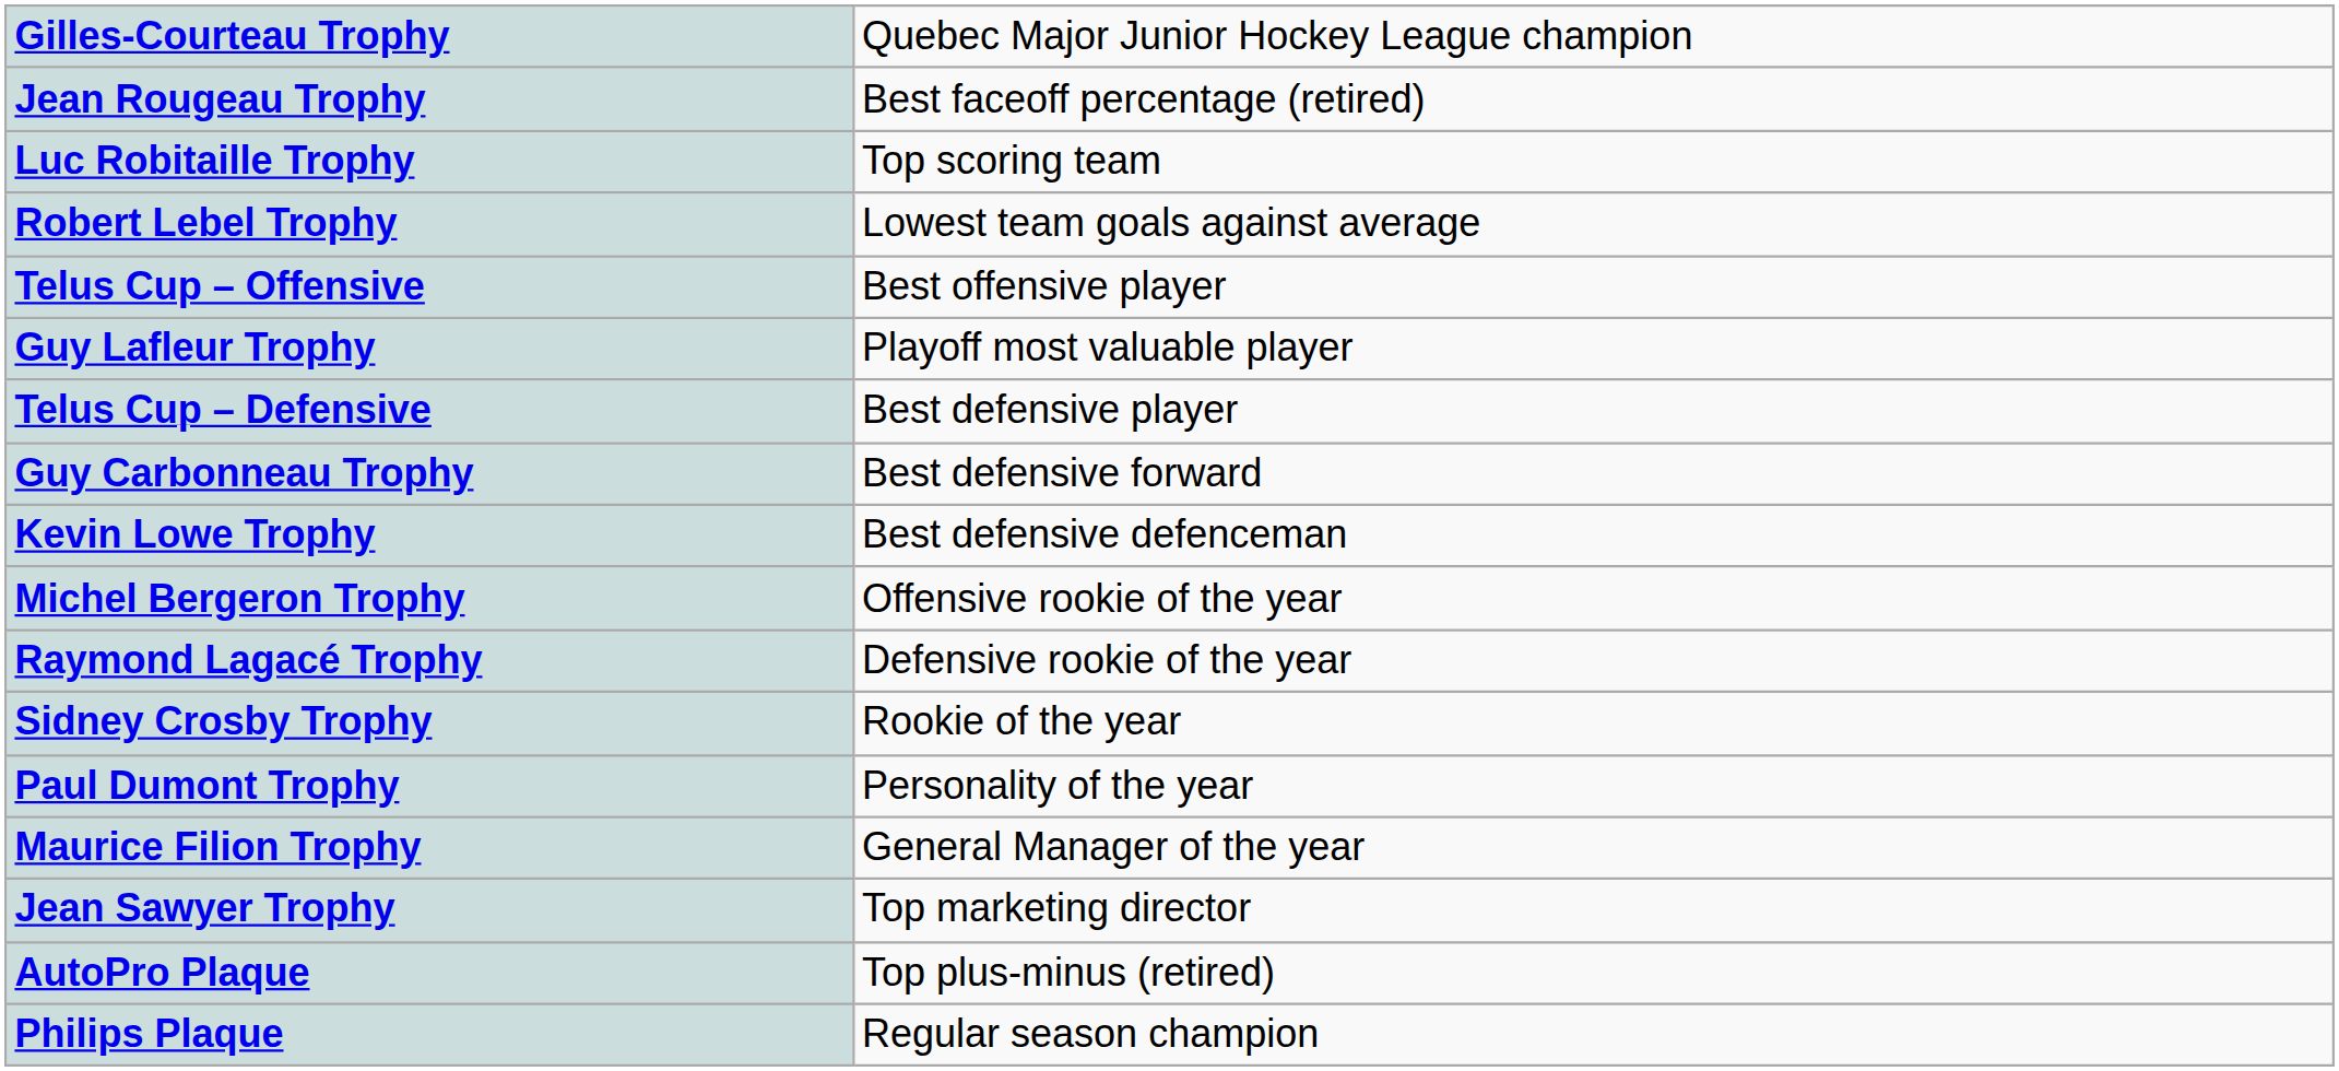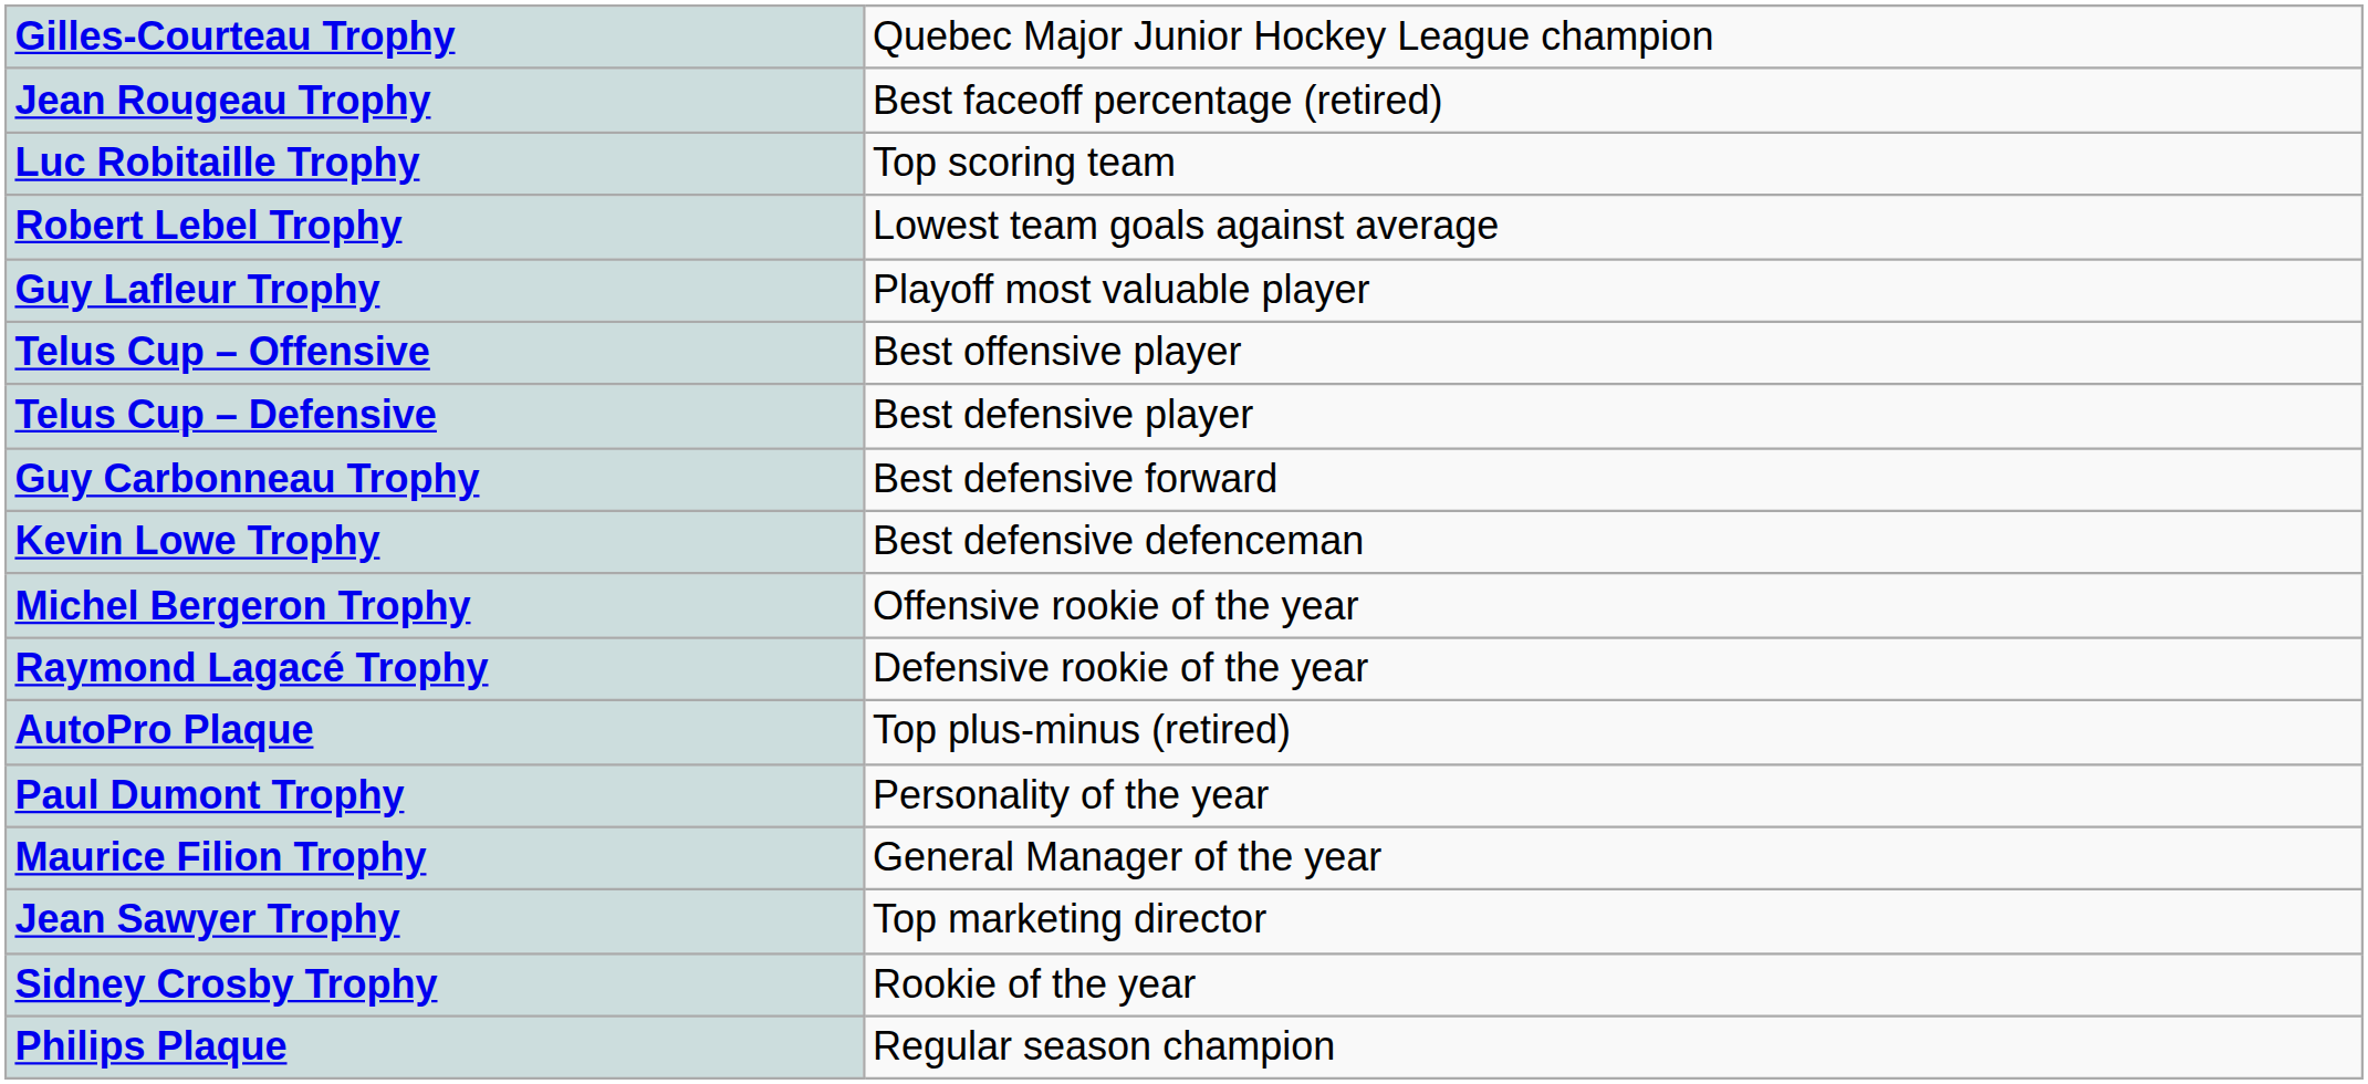 <table class="wikitable" width="75%">
 <tr>
 <td style="font-weight:bold; background-color:#ccdddd;"><a href='#'>Gilles-Courteau Trophy</a></td>
 <td>Quebec Major Junior Hockey League champion</td>
 </tr>
 <tr>
 <td style="font-weight:bold; background-color:#ccdddd;"><a href='#'>Jean Rougeau Trophy</a></td>
 <td>Best faceoff percentage (retired)</td>
 </tr>
 <tr>
 <td style="font-weight:bold; background-color:#ccdddd;"><a href='#'>Luc Robitaille Trophy</a></td>
 <td>Top scoring team</td>
 </tr>
 <tr>
 <td style="font-weight:bold; background-color:#ccdddd;"><a href='#'>Robert Lebel Trophy</a></td>
 <td>Lowest team goals against average</td>
 </tr>
 <tr>
+<td style="font-weight:bold; background-color:#ccdddd;"><a href='#'>Guy Lafleur Trophy</a></td>
+<td>Playoff most valuable player</td>
+</tr>
+<tr>
 <td style="font-weight:bold; background-color:#ccdddd;"><a href='#'>Telus Cup – Offensive</a></td>
 <td>Best offensive player</td>
-</tr>
-<tr>
-<td style="font-weight:bold; background-color:#ccdddd;"><a href='#'>Guy Lafleur Trophy</a></td>
-<td>Playoff most valuable player</td>
 </tr>
 <tr>
 <td style="font-weight:bold; background-color:#ccdddd;"><a href='#'>Telus Cup – Defensive</a></td>
 <td>Best defensive player</td>
 </tr>
 <tr>
 <td style="font-weight:bold; background-color:#ccdddd;"><a href='#'>Guy Carbonneau Trophy</a></td>
 <td>Best defensive forward</td>
 </tr>
 <tr>
 <td style="font-weight:bold; background-color:#ccdddd;"><a href='#'>Kevin Lowe Trophy</a></td>
 <td>Best defensive defenceman</td>
 </tr>
 <tr>
 <td style="font-weight:bold; background-color:#ccdddd;"><a href='#'>Michel Bergeron Trophy</a></td>
 <td>Offensive rookie of the year</td>
 </tr>
 <tr>
 <td style="font-weight:bold; background-color:#ccdddd;"><a href='#'>Raymond Lagacé Trophy</a></td>
 <td>Defensive rookie of the year</td>
 </tr>
 <tr>
-<td style="font-weight:bold; background-color:#ccdddd;"><a href='#'>Sidney Crosby Trophy</a></td>
-<td>Rookie of the year</td>
+<td style="font-weight:bold; background-color:#ccdddd;"><a href='#'>AutoPro Plaque</a></td>
+<td>Top plus-minus (retired)</td>
 </tr>
 <tr>
 <td style="font-weight:bold; background-color:#ccdddd;"><a href='#'>Paul Dumont Trophy</a></td>
 <td>Personality of the year</td>
 </tr>
 <tr>
 <td style="font-weight:bold; background-color:#ccdddd;"><a href='#'>Maurice Filion Trophy</a></td>
 <td>General Manager of the year</td>
 </tr>
 <tr>
 <td style="font-weight:bold; background-color:#ccdddd;"><a href='#'>Jean Sawyer Trophy</a></td>
 <td>Top marketing director</td>
 </tr>
 <tr>
-<td style="font-weight:bold; background-color:#ccdddd;"><a href='#'>AutoPro Plaque</a></td>
-<td>Top plus-minus (retired)</td>
+<td style="font-weight:bold; background-color:#ccdddd;"><a href='#'>Sidney Crosby Trophy</a></td>
+<td>Rookie of the year</td>
 </tr>
 <tr>
 <td style="font-weight:bold; background-color:#ccdddd;"><a href='#'>Philips Plaque</a></td>
 <td>Regular season champion</td>
 </tr>
 </table>
